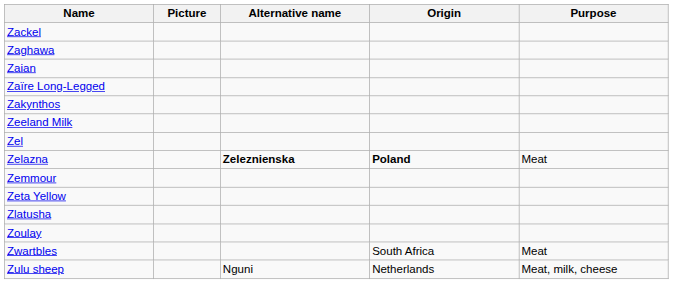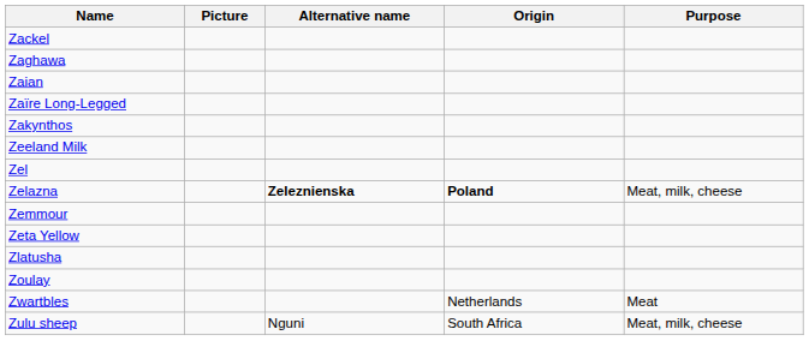 <table class="wikitable sortable">
 <tr>
 <th width="200">Name</th>
 <th width="85">Picture</th>
 <th width="200">Alternative name</th>
 <th width="200">Origin</th>
 <th width="200">Purpose</th>
 </tr>
 <tr>
 <td><a href='#'>Zackel</a></td>
 <td></td>
 <td></td>
 <td></td>
 <td></td>
 </tr>
 <tr>
 <td><a href='#'>Zaghawa</a></td>
 <td></td>
 <td></td>
 <td></td>
 <td></td>
 </tr>
 <tr>
 <td><a href='#'>Zaian</a></td>
 <td></td>
 <td></td>
 <td></td>
 <td></td>
 </tr>
 <tr>
 <td><a href='#'>Zaïre Long-Legged</a></td>
 <td></td>
 <td></td>
 <td></td>
 <td></td>
 </tr>
 <tr>
 <td><a href='#'>Zakynthos</a></td>
 <td></td>
 <td></td>
 <td></td>
 <td></td>
 </tr>
 <tr>
 <td><a href='#'>Zeeland Milk</a></td>
 <td></td>
 <td></td>
 <td></td>
 <td></td>
 </tr>
 <tr>
 <td><a href='#'>Zel</a></td>
 <td></td>
 <td></td>
 <td></td>
 <td></td>
 </tr>
 <tr>
 <td><a href='#'>Zelazna</a></td>
 <td></td>
 <td><strong>Zeleznienska</strong></td>
 <td><strong>Poland</strong></td>
-<td>Meat</td>
+<td>Meat, milk, cheese</td>
 </tr>
 <tr>
 <td><a href='#'>Zemmour</a></td>
 <td></td>
 <td></td>
 <td></td>
 <td></td>
 </tr>
 <tr>
 <td><a href='#'>Zeta Yellow</a></td>
 <td></td>
 <td></td>
 <td></td>
 <td></td>
 </tr>
 <tr>
 <td><a href='#'>Zlatusha</a></td>
 <td></td>
 <td></td>
 <td></td>
 <td></td>
 </tr>
 <tr>
 <td><a href='#'>Zoulay</a></td>
 <td></td>
 <td></td>
 <td></td>
 <td></td>
 </tr>
 <tr>
 <td><a href='#'>Zwartbles</a></td>
 <td></td>
 <td></td>
-<td>South Africa</td>
+<td>Netherlands</td>
 <td>Meat</td>
 </tr>
 <tr>
 <td><a href='#'>Zulu sheep</a></td>
 <td></td>
 <td>Nguni</td>
-<td>Netherlands</td>
+<td>South Africa</td>
 <td>Meat, milk, cheese</td>
 </tr>
 </table>
